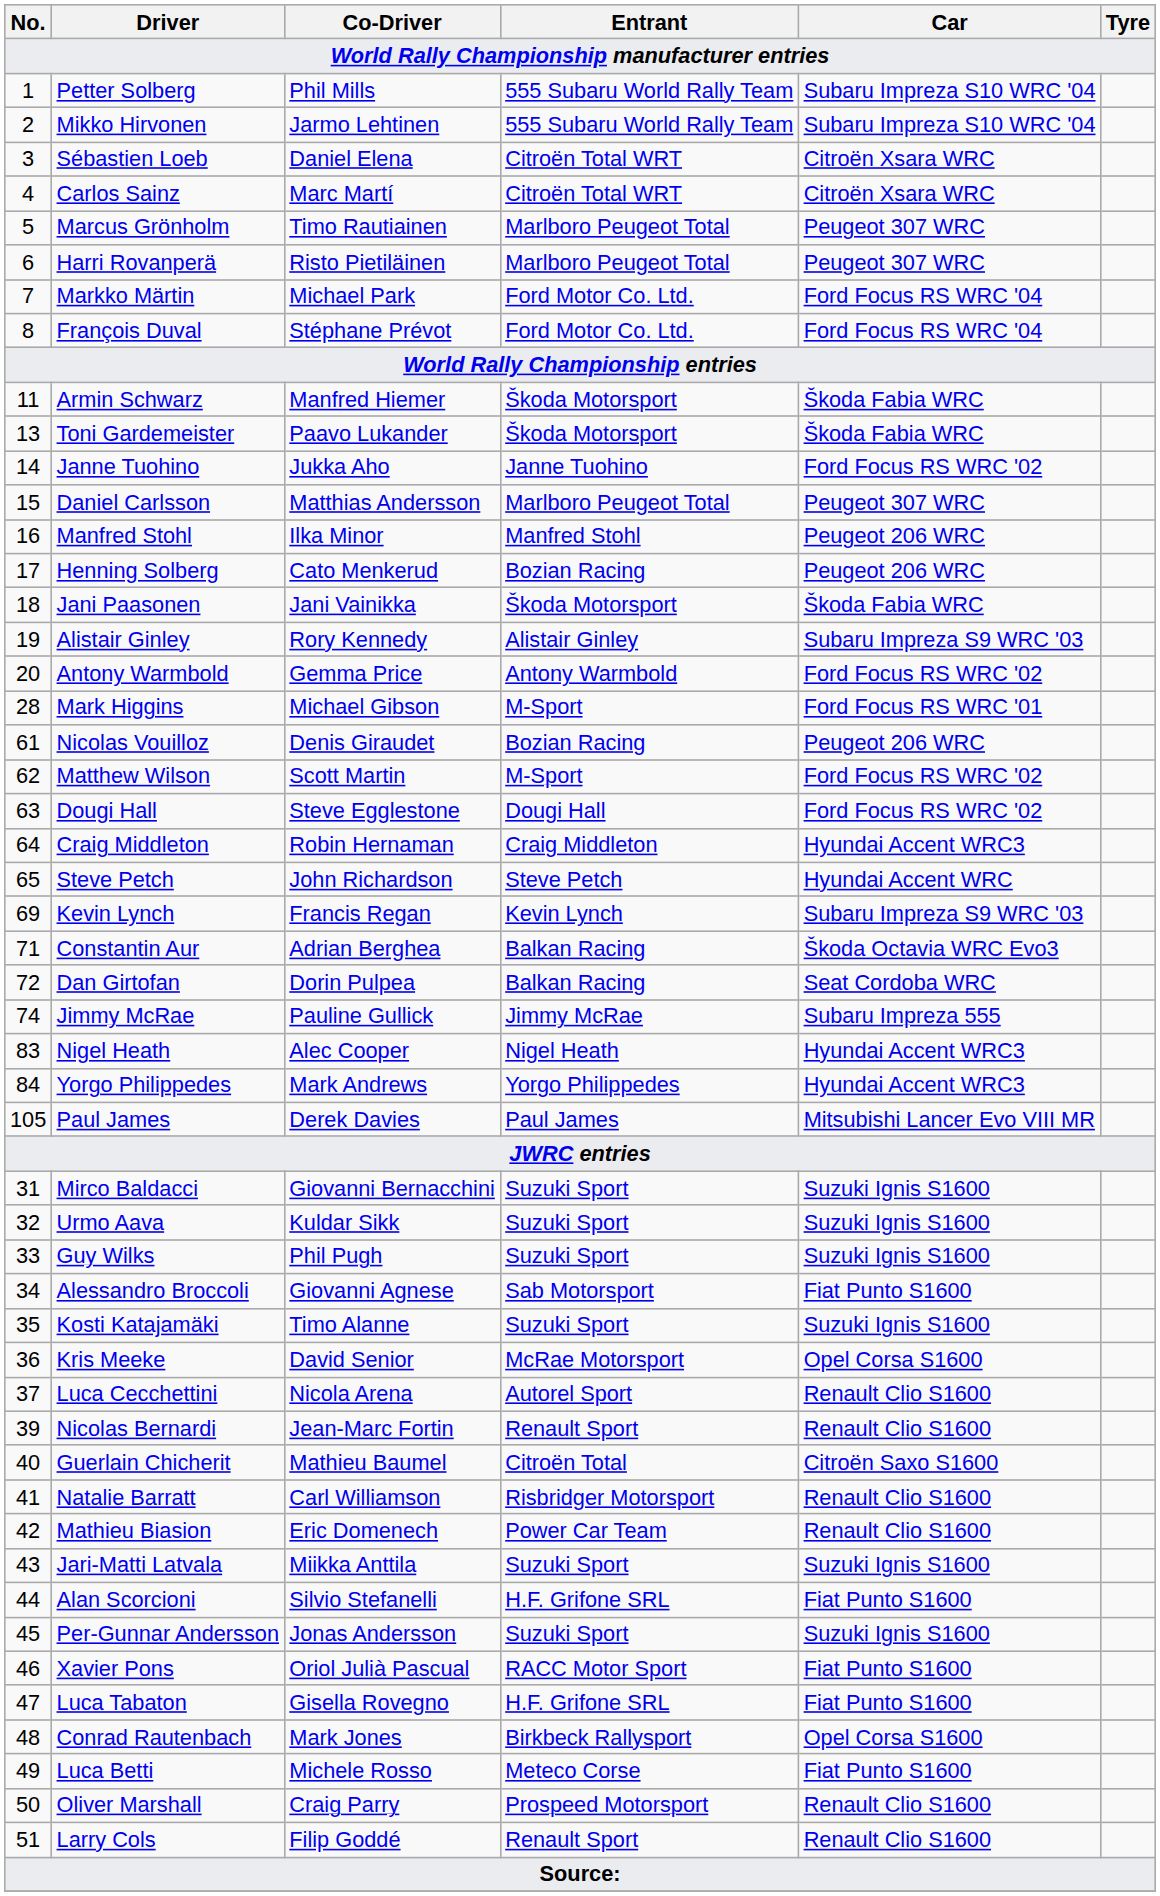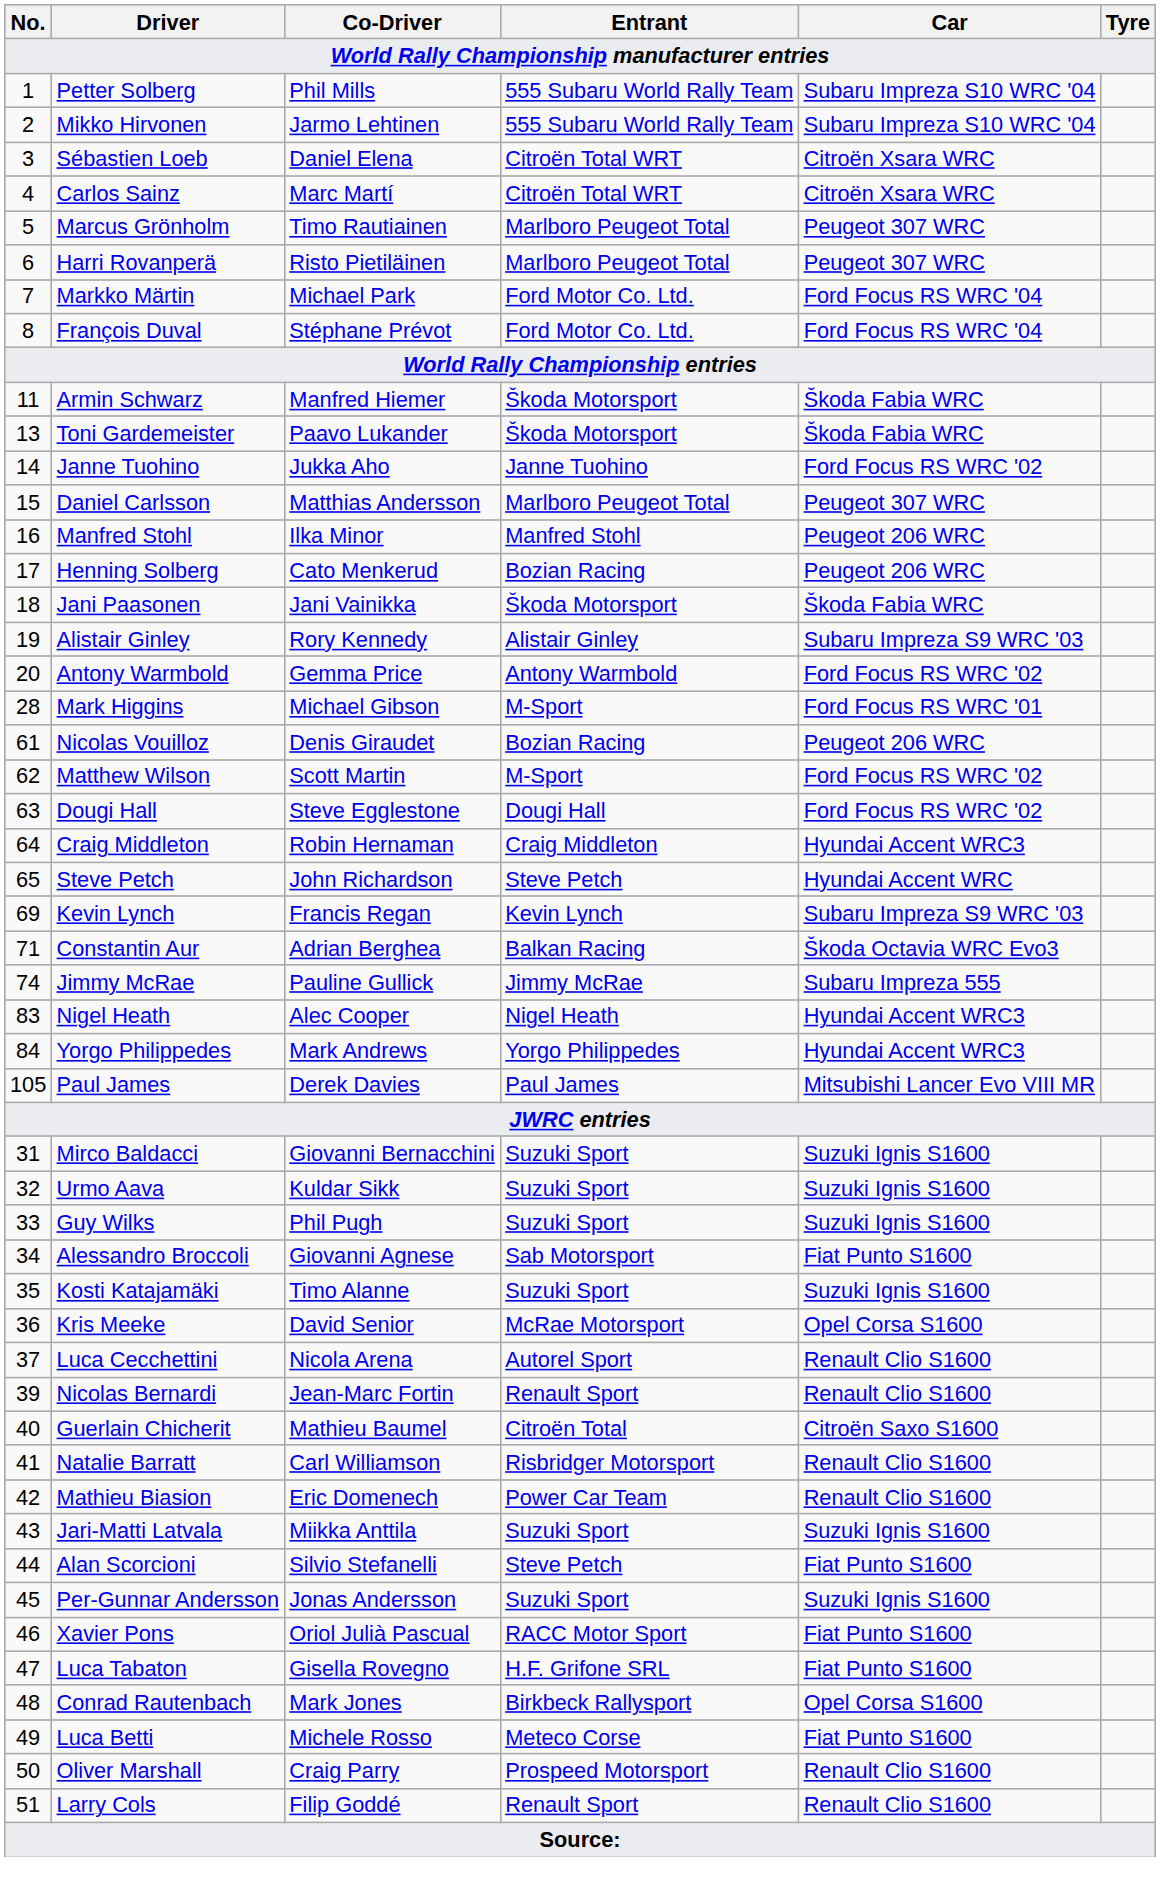 <table class="wikitable" style="font-size: 85%;">
 <tr>
 <th>No.</th>
 <th>Driver</th>
 <th>Co-Driver</th>
 <th>Entrant</th>
 <th>Car</th>
 <th>Tyre</th>
 </tr>
 <tr>
 <td style="background-color:#EAECF0; text-align:center" colspan="6"><strong><em><a href='#'>World Rally Championship</a> manufacturer entries</em></strong></td>
 </tr>
 <tr>
 <td align="center">1</td>
 <td> <a href='#'>Petter Solberg</a></td>
 <td> <a href='#'>Phil Mills</a></td>
 <td> <a href='#'>555 Subaru World Rally Team</a></td>
 <td><a href='#'>Subaru Impreza S10 WRC '04</a></td>
 <td align="center"></td>
 </tr>
 <tr>
 <td align="center">2</td>
 <td> <a href='#'>Mikko Hirvonen</a></td>
 <td> <a href='#'>Jarmo Lehtinen</a></td>
 <td> <a href='#'>555 Subaru World Rally Team</a></td>
 <td><a href='#'>Subaru Impreza S10 WRC '04</a></td>
 <td align="center"></td>
 </tr>
 <tr>
 <td align="center">3</td>
 <td> <a href='#'>Sébastien Loeb</a></td>
 <td> <a href='#'>Daniel Elena</a></td>
 <td> <a href='#'>Citroën Total WRT</a></td>
 <td><a href='#'>Citroën Xsara WRC</a></td>
 <td align="center"></td>
 </tr>
 <tr>
 <td align="center">4</td>
 <td> <a href='#'>Carlos Sainz</a></td>
 <td> <a href='#'>Marc Martí</a></td>
 <td> <a href='#'>Citroën Total WRT</a></td>
 <td><a href='#'>Citroën Xsara WRC</a></td>
 <td align="center"></td>
 </tr>
 <tr>
 <td align="center">5</td>
 <td> <a href='#'>Marcus Grönholm</a></td>
 <td> <a href='#'>Timo Rautiainen</a></td>
 <td> <a href='#'>Marlboro Peugeot Total</a></td>
 <td><a href='#'>Peugeot 307 WRC</a></td>
 <td align="center"></td>
 </tr>
 <tr>
 <td align="center">6</td>
 <td> <a href='#'>Harri Rovanperä</a></td>
 <td> <a href='#'>Risto Pietiläinen</a></td>
 <td> <a href='#'>Marlboro Peugeot Total</a></td>
 <td><a href='#'>Peugeot 307 WRC</a></td>
 <td align="center"></td>
 </tr>
 <tr>
 <td align="center">7</td>
 <td> <a href='#'>Markko Märtin</a></td>
 <td> <a href='#'>Michael Park</a></td>
 <td> <a href='#'>Ford Motor Co. Ltd.</a></td>
 <td><a href='#'>Ford Focus RS WRC '04</a></td>
 <td align="center"></td>
 </tr>
 <tr>
 <td align="center">8</td>
 <td> <a href='#'>François Duval</a></td>
 <td> <a href='#'>Stéphane Prévot</a></td>
 <td> <a href='#'>Ford Motor Co. Ltd.</a></td>
 <td><a href='#'>Ford Focus RS WRC '04</a></td>
 <td align="center"></td>
 </tr>
 <tr>
 <td style="background-color:#EAECF0; text-align:center" colspan="6"><strong><em><a href='#'>World Rally Championship</a> entries</em></strong></td>
 </tr>
 <tr>
 <td align="center">11</td>
 <td> <a href='#'>Armin Schwarz</a></td>
 <td> <a href='#'>Manfred Hiemer</a></td>
 <td> <a href='#'>Škoda Motorsport</a></td>
 <td><a href='#'>Škoda Fabia WRC</a></td>
 <td align="center"></td>
 </tr>
 <tr>
 <td align="center">13</td>
 <td> <a href='#'>Toni Gardemeister</a></td>
 <td> <a href='#'>Paavo Lukander</a></td>
 <td> <a href='#'>Škoda Motorsport</a></td>
 <td><a href='#'>Škoda Fabia WRC</a></td>
 <td align="center"></td>
 </tr>
 <tr>
 <td align="center">14</td>
 <td> <a href='#'>Janne Tuohino</a></td>
 <td> <a href='#'>Jukka Aho</a></td>
 <td> <a href='#'>Janne Tuohino</a></td>
 <td><a href='#'>Ford Focus RS WRC '02</a></td>
 <td align="center"></td>
 </tr>
 <tr>
 <td align="center">15</td>
 <td> <a href='#'>Daniel Carlsson</a></td>
 <td> <a href='#'>Matthias Andersson</a></td>
 <td> <a href='#'>Marlboro Peugeot Total</a></td>
 <td><a href='#'>Peugeot 307 WRC</a></td>
 <td align="center"></td>
 </tr>
 <tr>
 <td align="center">16</td>
 <td> <a href='#'>Manfred Stohl</a></td>
 <td> <a href='#'>Ilka Minor</a></td>
 <td> <a href='#'>Manfred Stohl</a></td>
 <td><a href='#'>Peugeot 206 WRC</a></td>
 <td align="center"></td>
 </tr>
 <tr>
 <td align="center">17</td>
 <td> <a href='#'>Henning Solberg</a></td>
 <td> <a href='#'>Cato Menkerud</a></td>
 <td> <a href='#'>Bozian Racing</a></td>
 <td><a href='#'>Peugeot 206 WRC</a></td>
 <td align="center"></td>
 </tr>
 <tr>
 <td align="center">18</td>
 <td> <a href='#'>Jani Paasonen</a></td>
 <td> <a href='#'>Jani Vainikka</a></td>
 <td> <a href='#'>Škoda Motorsport</a></td>
 <td><a href='#'>Škoda Fabia WRC</a></td>
 <td align="center"></td>
 </tr>
 <tr>
 <td align="center">19</td>
 <td> <a href='#'>Alistair Ginley</a></td>
 <td> <a href='#'>Rory Kennedy</a></td>
 <td> <a href='#'>Alistair Ginley</a></td>
 <td><a href='#'>Subaru Impreza S9 WRC '03</a></td>
 <td align="center"></td>
 </tr>
 <tr>
 <td align="center">20</td>
 <td> <a href='#'>Antony Warmbold</a></td>
 <td> <a href='#'>Gemma Price</a></td>
 <td> <a href='#'>Antony Warmbold</a></td>
 <td><a href='#'>Ford Focus RS WRC '02</a></td>
 <td align="center"></td>
 </tr>
 <tr>
 <td align="center">28</td>
 <td> <a href='#'>Mark Higgins</a></td>
 <td> <a href='#'>Michael Gibson</a></td>
 <td> <a href='#'>M-Sport</a></td>
 <td><a href='#'>Ford Focus RS WRC '01</a></td>
 <td align="center"></td>
 </tr>
 <tr>
 <td align="center">61</td>
 <td> <a href='#'>Nicolas Vouilloz</a></td>
 <td> <a href='#'>Denis Giraudet</a></td>
 <td> <a href='#'>Bozian Racing</a></td>
 <td><a href='#'>Peugeot 206 WRC</a></td>
 <td align="center"></td>
 </tr>
 <tr>
 <td align="center">62</td>
 <td> <a href='#'>Matthew Wilson</a></td>
 <td> <a href='#'>Scott Martin</a></td>
 <td> <a href='#'>M-Sport</a></td>
 <td><a href='#'>Ford Focus RS WRC '02</a></td>
 <td align="center"></td>
 </tr>
 <tr>
 <td align="center">63</td>
 <td> <a href='#'>Dougi Hall</a></td>
 <td> <a href='#'>Steve Egglestone</a></td>
 <td> <a href='#'>Dougi Hall</a></td>
 <td><a href='#'>Ford Focus RS WRC '02</a></td>
 <td></td>
 </tr>
 <tr>
 <td align="center">64</td>
 <td> <a href='#'>Craig Middleton</a></td>
 <td> <a href='#'>Robin Hernaman</a></td>
 <td> <a href='#'>Craig Middleton</a></td>
 <td><a href='#'>Hyundai Accent WRC3</a></td>
 <td></td>
 </tr>
 <tr>
 <td align="center">65</td>
 <td> <a href='#'>Steve Petch</a></td>
 <td> <a href='#'>John Richardson</a></td>
 <td> <a href='#'>Steve Petch</a></td>
 <td><a href='#'>Hyundai Accent WRC</a></td>
 <td></td>
 </tr>
 <tr>
 <td align="center">69</td>
 <td> <a href='#'>Kevin Lynch</a></td>
 <td> <a href='#'>Francis Regan</a></td>
 <td> <a href='#'>Kevin Lynch</a></td>
 <td><a href='#'>Subaru Impreza S9 WRC '03</a></td>
 <td></td>
 </tr>
 <tr>
 <td align="center">71</td>
 <td> <a href='#'>Constantin Aur</a></td>
 <td> <a href='#'>Adrian Berghea</a></td>
 <td> <a href='#'>Balkan Racing</a></td>
 <td><a href='#'>Škoda Octavia WRC Evo3</a></td>
 <td></td>
 </tr>
 <tr>
-<td align="center">72</td>
-<td> <a href='#'>Dan Girtofan</a></td>
-<td> <a href='#'>Dorin Pulpea</a></td>
-<td> <a href='#'>Balkan Racing</a></td>
-<td><a href='#'>Seat Cordoba WRC</a></td>
-<td></td>
-</tr>
-<tr>
 <td align="center">74</td>
 <td> <a href='#'>Jimmy McRae</a></td>
 <td> <a href='#'>Pauline Gullick</a></td>
 <td> <a href='#'>Jimmy McRae</a></td>
 <td><a href='#'>Subaru Impreza 555</a></td>
 <td></td>
 </tr>
 <tr>
 <td align="center">83</td>
 <td> <a href='#'>Nigel Heath</a></td>
 <td> <a href='#'>Alec Cooper</a></td>
 <td> <a href='#'>Nigel Heath</a></td>
 <td><a href='#'>Hyundai Accent WRC3</a></td>
 <td></td>
 </tr>
 <tr>
 <td align="center">84</td>
 <td> <a href='#'>Yorgo Philippedes</a></td>
 <td> <a href='#'>Mark Andrews</a></td>
 <td> <a href='#'>Yorgo Philippedes</a></td>
 <td><a href='#'>Hyundai Accent WRC3</a></td>
 <td></td>
 </tr>
 <tr>
 <td align="center">105</td>
 <td> <a href='#'>Paul James</a></td>
 <td> <a href='#'>Derek Davies</a></td>
 <td> <a href='#'>Paul James</a></td>
 <td><a href='#'>Mitsubishi Lancer Evo VIII MR</a></td>
 <td></td>
 </tr>
 <tr>
 <td style="background-color:#EAECF0; text-align:center" colspan="6"><strong><em><a href='#'>JWRC</a> entries</em></strong></td>
 </tr>
 <tr>
 <td align="center">31</td>
 <td> <a href='#'>Mirco Baldacci</a></td>
 <td> <a href='#'>Giovanni Bernacchini</a></td>
 <td> <a href='#'>Suzuki Sport</a></td>
 <td><a href='#'>Suzuki Ignis S1600</a></td>
 <td align="center"></td>
 </tr>
 <tr>
 <td align="center">32</td>
 <td> <a href='#'>Urmo Aava</a></td>
 <td> <a href='#'>Kuldar Sikk</a></td>
 <td> <a href='#'>Suzuki Sport</a></td>
 <td><a href='#'>Suzuki Ignis S1600</a></td>
 <td align="center"></td>
 </tr>
 <tr>
 <td align="center">33</td>
 <td> <a href='#'>Guy Wilks</a></td>
 <td> <a href='#'>Phil Pugh</a></td>
 <td> <a href='#'>Suzuki Sport</a></td>
 <td><a href='#'>Suzuki Ignis S1600</a></td>
 <td align="center"></td>
 </tr>
 <tr>
 <td align="center">34</td>
 <td> <a href='#'>Alessandro Broccoli</a></td>
 <td> <a href='#'>Giovanni Agnese</a></td>
 <td> <a href='#'>Sab Motorsport</a></td>
 <td><a href='#'>Fiat Punto S1600</a></td>
 <td align="center"></td>
 </tr>
 <tr>
 <td align="center">35</td>
 <td> <a href='#'>Kosti Katajamäki</a></td>
 <td> <a href='#'>Timo Alanne</a></td>
 <td> <a href='#'>Suzuki Sport</a></td>
 <td><a href='#'>Suzuki Ignis S1600</a></td>
 <td align="center"></td>
 </tr>
 <tr>
 <td align="center">36</td>
 <td> <a href='#'>Kris Meeke</a></td>
 <td> <a href='#'>David Senior</a></td>
 <td> <a href='#'>McRae Motorsport</a></td>
 <td><a href='#'>Opel Corsa S1600</a></td>
 <td align="center"></td>
 </tr>
 <tr>
 <td align="center">37</td>
 <td> <a href='#'>Luca Cecchettini</a></td>
 <td> <a href='#'>Nicola Arena</a></td>
 <td> <a href='#'>Autorel Sport</a></td>
 <td><a href='#'>Renault Clio S1600</a></td>
 <td align="center"></td>
 </tr>
 <tr>
 <td align="center">39</td>
 <td> <a href='#'>Nicolas Bernardi</a></td>
 <td> <a href='#'>Jean-Marc Fortin</a></td>
 <td> <a href='#'>Renault Sport</a></td>
 <td><a href='#'>Renault Clio S1600</a></td>
 <td align="center"></td>
 </tr>
 <tr>
 <td align="center">40</td>
 <td> <a href='#'>Guerlain Chicherit</a></td>
 <td> <a href='#'>Mathieu Baumel</a></td>
 <td> <a href='#'>Citroën Total</a></td>
 <td><a href='#'>Citroën Saxo S1600</a></td>
 <td align="center"></td>
 </tr>
 <tr>
 <td align="center">41</td>
 <td> <a href='#'>Natalie Barratt</a></td>
 <td> <a href='#'>Carl Williamson</a></td>
 <td> <a href='#'>Risbridger Motorsport</a></td>
 <td><a href='#'>Renault Clio S1600</a></td>
 <td align="center"></td>
 </tr>
 <tr>
 <td align="center">42</td>
 <td> <a href='#'>Mathieu Biasion</a></td>
 <td> <a href='#'>Eric Domenech</a></td>
 <td> <a href='#'>Power Car Team</a></td>
 <td><a href='#'>Renault Clio S1600</a></td>
 <td align="center"></td>
 </tr>
 <tr>
 <td align="center">43</td>
 <td> <a href='#'>Jari-Matti Latvala</a></td>
 <td> <a href='#'>Miikka Anttila</a></td>
 <td> <a href='#'>Suzuki Sport</a></td>
 <td><a href='#'>Suzuki Ignis S1600</a></td>
 <td align="center"></td>
 </tr>
 <tr>
 <td align="center">44</td>
 <td> <a href='#'>Alan Scorcioni</a></td>
 <td> <a href='#'>Silvio Stefanelli</a></td>
-<td> <a href='#'>H.F. Grifone SRL</a></td>
+<td> <a href='#'>Steve Petch</a></td>
 <td><a href='#'>Fiat Punto S1600</a></td>
 <td align="center"></td>
 </tr>
 <tr>
 <td align="center">45</td>
 <td> <a href='#'>Per-Gunnar Andersson</a></td>
 <td> <a href='#'>Jonas Andersson</a></td>
 <td> <a href='#'>Suzuki Sport</a></td>
 <td><a href='#'>Suzuki Ignis S1600</a></td>
 <td align="center"></td>
 </tr>
 <tr>
 <td align="center">46</td>
 <td> <a href='#'>Xavier Pons</a></td>
 <td> <a href='#'>Oriol Julià Pascual</a></td>
 <td> <a href='#'>RACC Motor Sport</a></td>
 <td><a href='#'>Fiat Punto S1600</a></td>
 <td align="center"></td>
 </tr>
 <tr>
 <td align="center">47</td>
 <td> <a href='#'>Luca Tabaton</a></td>
 <td> <a href='#'>Gisella Rovegno</a></td>
 <td> <a href='#'>H.F. Grifone SRL</a></td>
 <td><a href='#'>Fiat Punto S1600</a></td>
 <td align="center"></td>
 </tr>
 <tr>
 <td align="center">48</td>
 <td> <a href='#'>Conrad Rautenbach</a></td>
 <td> <a href='#'>Mark Jones</a></td>
 <td> <a href='#'>Birkbeck Rallysport</a></td>
 <td><a href='#'>Opel Corsa S1600</a></td>
 <td align="center"></td>
 </tr>
 <tr>
 <td align="center">49</td>
 <td> <a href='#'>Luca Betti</a></td>
 <td> <a href='#'>Michele Rosso</a></td>
 <td> <a href='#'>Meteco Corse</a></td>
 <td><a href='#'>Fiat Punto S1600</a></td>
 <td align="center"></td>
 </tr>
 <tr>
 <td align="center">50</td>
 <td> <a href='#'>Oliver Marshall</a></td>
 <td> <a href='#'>Craig Parry</a></td>
 <td> <a href='#'>Prospeed Motorsport</a></td>
 <td><a href='#'>Renault Clio S1600</a></td>
 <td align="center"></td>
 </tr>
 <tr>
 <td align="center">51</td>
 <td> <a href='#'>Larry Cols</a></td>
 <td> <a href='#'>Filip Goddé</a></td>
 <td> <a href='#'>Renault Sport</a></td>
 <td><a href='#'>Renault Clio S1600</a></td>
 <td align="center"></td>
 </tr>
 <tr>
 <td style="background-color:#EAECF0; text-align:center" colspan="6"><strong>Source:</strong></td>
 </tr>
 <tr>
 </tr>
 </table>
